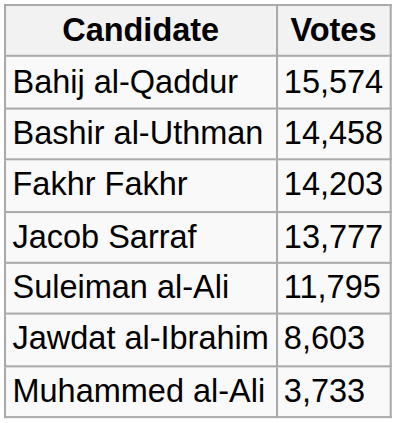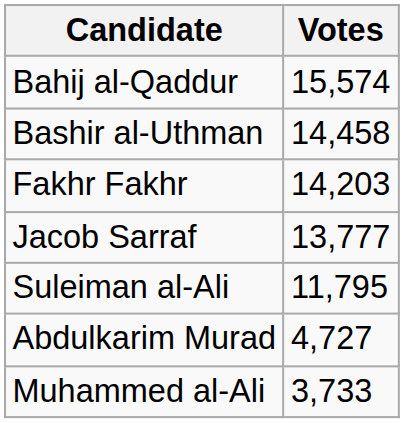 <table class=wikitable>
 <tr>
 <th>Candidate</th>
 <th>Votes</th>
 </tr>
 <tr>
 <td>Bahij al-Qaddur</td>
 <td>15,574</td>
 </tr>
 <tr>
 <td>Bashir al-Uthman</td>
 <td>14,458</td>
 </tr>
 <tr>
 <td>Fakhr Fakhr</td>
 <td>14,203</td>
 </tr>
 <tr>
 <td>Jacob Sarraf</td>
 <td>13,777</td>
 </tr>
 <tr>
 <td>Suleiman al-Ali</td>
 <td>11,795</td>
 </tr>
 <tr>
-<td>Jawdat al-Ibrahim</td>
-<td>8,603</td>
+<td>Abdulkarim Murad</td>
+<td>4,727</td>
 </tr>
 <tr>
 <td>Muhammed al-Ali</td>
 <td>3,733</td>
 </tr>
 </table>
